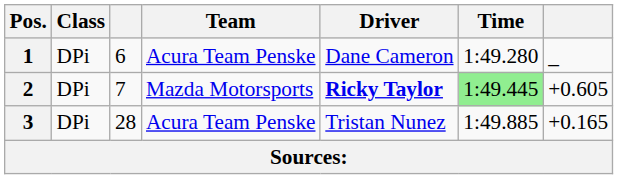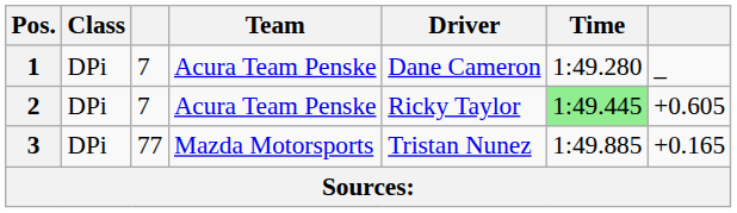 <table class="wikitable">
 <tr>
 <th>Pos.</th>
 <th>Class</th>
 <th></th>
 <th>Team</th>
 <th>Driver</th>
 <th>Time</th>
 <th></th>
 </tr>
 <tr>
 <th>1</th>
 <td>DPi</td>
-<td>6</td>
+<td>7</td>
 <td><a href='#'>Acura Team Penske</a></td>
 <td><a href='#'>Dane Cameron</a></td>
 <td>1:49.280</td>
 <td>_</td>
 </tr>
 <tr>
 <th>2</th>
 <td>DPi</td>
 <td>7</td>
-<td><a href='#'>Mazda Motorsports</a></td>
-<td><strong><a href='#'>Ricky Taylor</a></strong></td>
+<td><a href='#'>Acura Team Penske</a></td>
+<td><a href='#'>Ricky Taylor</a></td>
 <td style="background: lightgreen;">1:49.445</td>
 <td>+0.605</td>
 </tr>
 <tr>
 <th>3</th>
 <td>DPi</td>
-<td>28</td>
-<td><a href='#'>Acura Team Penske</a></td>
+<td>77</td>
+<td><a href='#'>Mazda Motorsports</a></td>
 <td><a href='#'>Tristan Nunez</a></td>
 <td>1:49.885</td>
 <td>+0.165</td>
 </tr>
 <tr>
 <th colspan="7">Sources:</th>
 </tr>
 </table>
